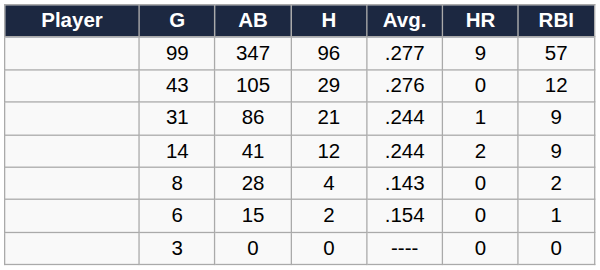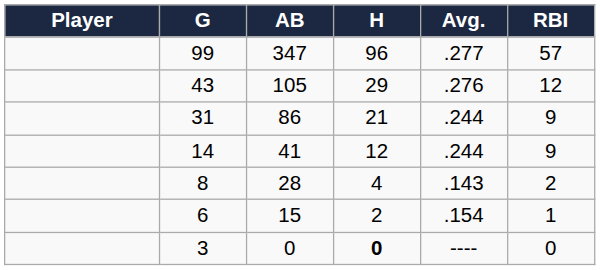 <table class="wikitable sortable">
 <tr>
 <th style="background:#1c2841; color:white; width:16%;">Player</th>
 <th style="background:#1c2841; color:white; width:9%;">G</th>
 <th style="background:#1c2841; color:white; width:9%;">AB</th>
 <th style="background:#1c2841; color:white; width:9%;">H</th>
 <th style="background:#1c2841; color:white; width:9%;">Avg.</th>
-<th style="background:#1c2841; color:white; width:9%;">HR</th>
 <th style="background:#1c2841; color:white; width:9%;">RBI</th>
 </tr>
 <tr style="text-align:center;">
 <td></td>
 <td>99</td>
 <td>347</td>
 <td>96</td>
 <td>.277</td>
-<td>9</td>
 <td>57</td>
 </tr>
 <tr align="center">
 <td></td>
 <td>43</td>
 <td>105</td>
 <td>29</td>
 <td>.276</td>
-<td>0</td>
 <td>12</td>
 </tr>
 <tr align="center">
 <td></td>
 <td>31</td>
 <td>86</td>
 <td>21</td>
 <td>.244</td>
-<td>1</td>
 <td>9</td>
 </tr>
 <tr align="center">
 <td></td>
 <td>14</td>
 <td>41</td>
 <td>12</td>
 <td>.244</td>
-<td>2</td>
 <td>9</td>
 </tr>
 <tr align="center">
 <td></td>
 <td>8</td>
 <td>28</td>
 <td>4</td>
 <td>.143</td>
-<td>0</td>
 <td>2</td>
 </tr>
 <tr align="center">
 <td></td>
 <td>6</td>
 <td>15</td>
 <td>2</td>
 <td>.154</td>
-<td>0</td>
 <td>1</td>
 </tr>
 <tr align="center">
 <td></td>
 <td>3</td>
 <td>0</td>
-<td>0</td>
+<td><strong>0</strong></td>
 <td>----</td>
-<td>0</td>
 <td>0</td>
 </tr>
 </table>
